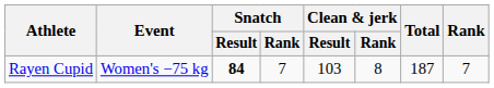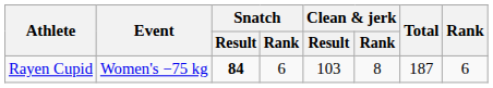 <table class="wikitable" style="font-size:90%">
 <tr>
 <th rowspan=2>Athlete</th>
 <th rowspan=2>Event</th>
 <th colspan="2">Snatch</th>
 <th colspan="2">Clean & jerk</th>
 <th rowspan="2">Total</th>
 <th rowspan="2">Rank</th>
 </tr>
 <tr style="font-size:95%">
 <th>Result</th>
 <th>Rank</th>
 <th>Result</th>
 <th>Rank</th>
 </tr>
 <tr align=center>
 <td align=left><a href='#'>Rayen Cupid</a></td>
 <td align=left><a href='#'>Women's −75 kg</a></td>
 <td><strong>84</strong></td>
-<td>7</td>
+<td>6</td>
 <td>103</td>
 <td>8</td>
 <td>187</td>
-<td>7</td>
+<td>6</td>
 </tr>
 </table>
